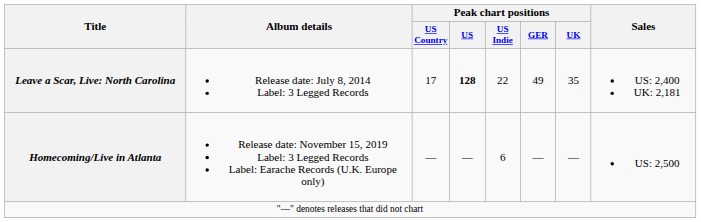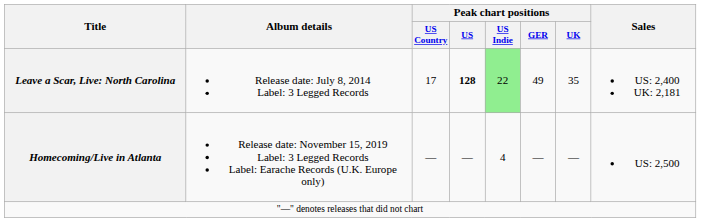 <table class="wikitable plainrowheaders" style="text-align:center;">
 <tr>
 <th rowspan="2" style="width:16em;">Title</th>
 <th rowspan="2" style="width:20em;">Album details</th>
 <th colspan="5">Peak chart positions</th>
 <th rowspan="2" style="width:9em;">Sales</th>
 </tr>
 <tr style="font-size:smaller;">
 <th style="width:45px;"><a href='#'>US Country</a><br></th>
 <th style="width:45px;"><a href='#'>US</a><br></th>
 <th style="width:45px;"><a href='#'>US<br>Indie</a><br></th>
 <th style="width:45px;"><a href='#'>GER</a><br></th>
 <th style="width:45px;"><a href='#'>UK</a><br></th>
 </tr>
 <tr>
 <th scope="row"><em>Leave a Scar, Live: North Carolina</em></th>
 <td><br><ul><li>Release date: July 8, 2014</li><li>Label: 3 Legged Records</li></ul></td>
 <td>17</td>
 <td><strong>128</strong></td>
-<td>22</td>
+<td style="background: lightgreen;">22</td>
 <td>49</td>
 <td>35</td>
 <td><br><ul><li>US: 2,400</li><li>UK: 2,181</li></ul></td>
 </tr>
 <tr>
 <th scope="row"><em>Homecoming/Live in Atlanta</em></th>
 <td><br><ul><li>Release date: November 15, 2019</li><li>Label: 3 Legged Records</li><li>Label: Earache Records (U.K. Europe only)</li></ul></td>
 <td>—</td>
 <td>—</td>
-<td>6</td>
+<td>4</td>
 <td>—</td>
 <td>—</td>
 <td><br><ul><li>US: 2,500</li></ul></td>
 </tr>
 <tr>
 <td colspan="10" style="font-size:85%">"—" denotes releases that did not chart</td>
 </tr>
 </table>
